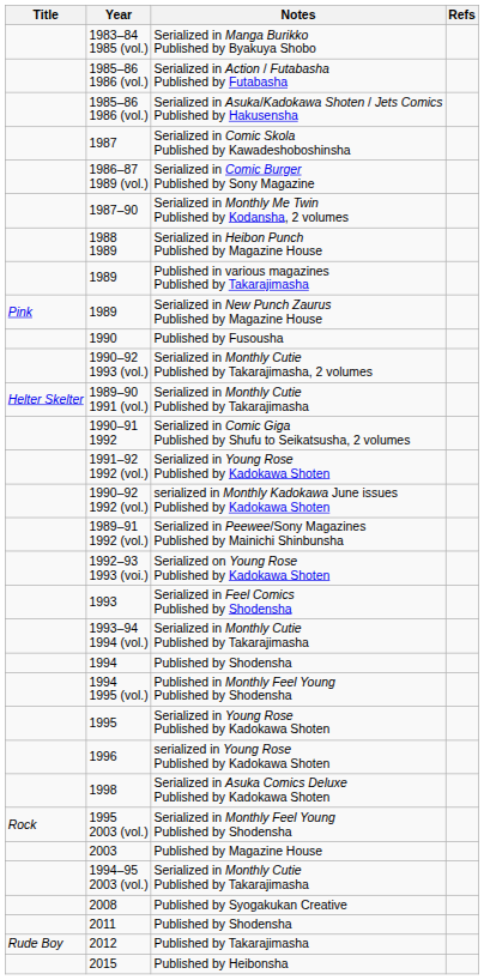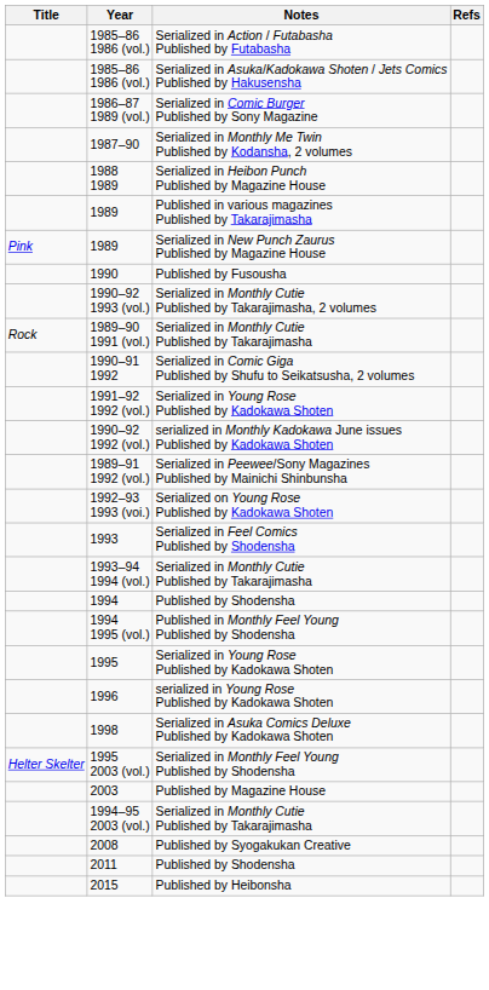 <table class="wikitable sortable">
 <tr>
 <th>Title</th>
 <th>Year</th>
 <th>Notes</th>
 <th>Refs</th>
-</tr>
-<tr>
-<td></td>
-<td>1983–84<br>1985 (vol.)  </td>
-<td>Serialized in <em>Manga Burikko</em><br>Published by Byakuya Shobo</td>
-<td></td>
 </tr>
 <tr>
 <td></td>
 <td>1985–86<br>1986 (vol.) </td>
 <td>Serialized in <em>Action</em> / <em>Futabasha</em><br>Published by <a href='#'>Futabasha</a></td>
 <td></td>
 </tr>
 <tr>
 <td></td>
 <td>1985–86<br>1986 (vol.) </td>
 <td>Serialized in <em>Asuka</em>/<em>Kadokawa Shoten</em> / <em>Jets Comics</em><br>Published by <a href='#'>Hakusensha</a></td>
-<td></td>
-</tr>
-<tr>
-<td></td>
-<td>1987</td>
-<td>Serialized in <em>Comic Skola</em><br>Published by Kawadeshoboshinsha</td>
 <td></td>
 </tr>
 <tr>
 <td></td>
 <td>1986–87<br>1989 (vol.) </td>
 <td>Serialized in <em><a href='#'>Comic Burger</a></em><br>Published by Sony Magazine</td>
 <td></td>
 </tr>
 <tr>
 <td></td>
 <td>1987–90 </td>
 <td>Serialized in <em>Monthly Me Twin</em><br>Published by <a href='#'>Kodansha</a>, 2 volumes</td>
 <td></td>
 </tr>
 <tr>
 <td></td>
 <td>1988<br>1989 </td>
 <td>Serialized in <em>Heibon Punch</em><br>Published by Magazine House</td>
 <td></td>
 </tr>
 <tr>
 <td></td>
 <td>1989 </td>
 <td>Published in various magazines <br>Published by <a href='#'>Takarajimasha</a></td>
 <td></td>
 </tr>
 <tr>
 <td><a href='#'><em>Pink</em></a></td>
 <td>1989</td>
 <td>Serialized in <em>New Punch Zaurus</em><br>Published by Magazine House</td>
 <td></td>
 </tr>
 <tr>
 <td></td>
 <td>1990</td>
 <td>Published by Fusousha</td>
 <td></td>
 </tr>
 <tr>
 <td></td>
 <td>1990–92<br>1993 (vol.)</td>
 <td>Serialized in <em>Monthly Cutie</em><br>Published by Takarajimasha, 2 volumes</td>
 <td></td>
 </tr>
 <tr>
-<td><em><a href='#'>Helter Skelter</a></em></td>
+<td><em>Rock</em></td>
 <td>1989–90<br>1991 (vol.)</td>
 <td>Serialized in <em>Monthly Cutie</em><br>Published by Takarajimasha</td>
 <td></td>
 </tr>
 <tr>
 <td></td>
 <td>1990–91<br>1992</td>
 <td>Serialized in <em>Comic Giga</em><br>Published by Shufu to Seikatsusha, 2 volumes</td>
 <td></td>
 </tr>
 <tr>
 <td></td>
 <td>1991–92<br>1992 (vol.)</td>
 <td>Serialized in <em>Young Rose</em><br>Published by <a href='#'>Kadokawa Shoten</a></td>
 <td></td>
 </tr>
 <tr>
 <td></td>
 <td>1990–92<br>1992 (vol.)</td>
 <td>serialized in <em>Monthly Kadokawa</em> June issues<br>Published by <a href='#'>Kadokawa Shoten</a></td>
 <td></td>
 </tr>
 <tr>
 <td></td>
 <td>1989–91<br>1992 (vol.)</td>
 <td>Serialized in <em>Peewee</em>/Sony Magazines<br>Published by Mainichi Shinbunsha</td>
 <td></td>
 </tr>
 <tr>
 <td></td>
 <td>1992–93<br>1993 (voi.)</td>
 <td>Serialized on <em>Young Rose</em><br>Published by <a href='#'>Kadokawa Shoten</a></td>
 <td></td>
 </tr>
 <tr>
 <td></td>
 <td>1993 </td>
 <td>Serialized in <em>Feel Comics</em><br>Published by <a href='#'>Shodensha</a></td>
 <td></td>
 </tr>
 <tr>
 <td></td>
 <td>1993–94<br>1994 (vol.)</td>
 <td>Serialized in <em>Monthly Cutie</em><br>Published by Takarajimasha</td>
 <td></td>
 </tr>
 <tr>
 <td></td>
 <td>1994</td>
 <td>Published by Shodensha</td>
 <td></td>
 </tr>
 <tr>
 <td></td>
 <td>1994<br>1995 (vol.)</td>
 <td>Published in <em>Monthly Feel Young</em><br>Published by Shodensha</td>
 <td></td>
 </tr>
 <tr>
 <td></td>
 <td>1995</td>
 <td>Serialized in <em>Young Rose</em><br>Published by Kadokawa Shoten</td>
 <td></td>
 </tr>
 <tr>
 <td></td>
 <td>1996</td>
 <td>serialized in <em>Young Rose</em><br>Published by Kadokawa Shoten</td>
 <td></td>
 </tr>
 <tr>
 <td></td>
 <td>1998</td>
 <td>Serialized in <em>Asuka Comics Deluxe</em><br>Published by Kadokawa Shoten</td>
 <td></td>
 </tr>
 <tr>
-<td><em>Rock</em></td>
+<td><em><a href='#'>Helter Skelter</a></em></td>
 <td>1995<br>2003 (vol.)</td>
 <td>Serialized in <em>Monthly Feel Young</em><br>Published by Shodensha</td>
 <td></td>
 </tr>
 <tr>
 <td></td>
 <td>2003</td>
 <td>Published by Magazine House</td>
 <td></td>
 </tr>
 <tr>
 <td></td>
 <td>1994–95<br>2003 (vol.)</td>
 <td>Serialized in <em>Monthly Cutie</em><br>Published by Takarajimasha</td>
 <td></td>
 </tr>
 <tr>
 <td></td>
 <td>2008</td>
 <td>Published by Syogakukan Creative</td>
 <td></td>
 </tr>
 <tr>
 <td></td>
 <td>2011</td>
 <td>Published by Shodensha</td>
 <td></td>
 </tr>
 <tr>
-<td><em>Rude Boy</em></td>
-<td>2012</td>
-<td>Published by Takarajimasha</td>
-<td></td>
-</tr>
-<tr>
 <td></td>
 <td>2015 </td>
 <td>Published by Heibonsha</td>
 <td></td>
 </tr>
 </table>
